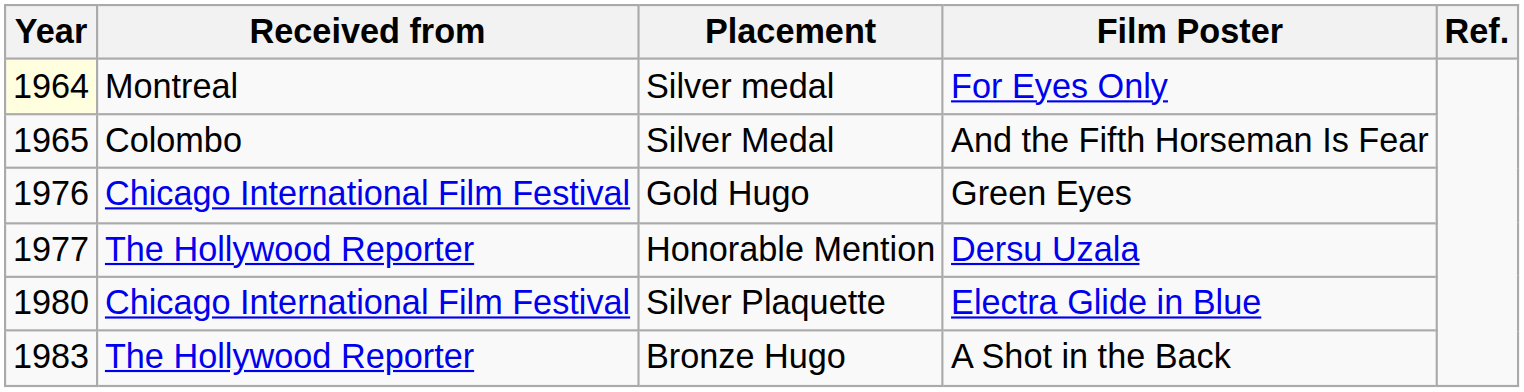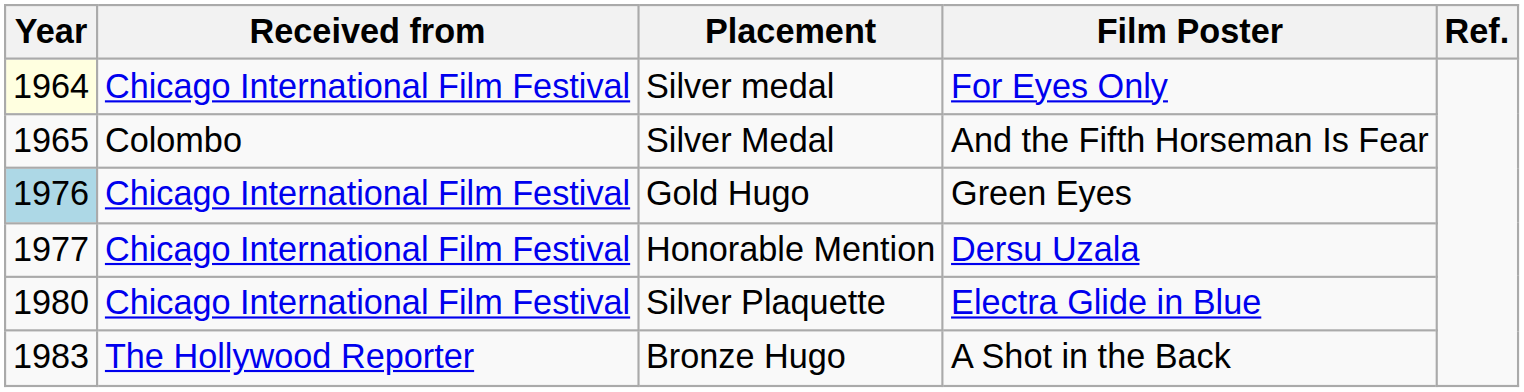 <table class="wikitable">
 <tr>
 <th>Year</th>
 <th>Received from</th>
 <th>Placement</th>
 <th>Film Poster</th>
 <th>Ref.</th>
 </tr>
 <tr>
 <td style="background: lightyellow;">1964</td>
-<td>Montreal</td>
+<td><a href='#'>Chicago International Film Festival</a></td>
 <td>Silver medal</td>
 <td><a href='#'>For Eyes Only</a></td>
 <td rowspan=6></td>
 </tr>
 <tr>
 <td>1965</td>
 <td>Colombo</td>
 <td>Silver Medal</td>
 <td>And the Fifth Horseman Is Fear</td>
 </tr>
 <tr>
-<td>1976</td>
+<td style="background: lightblue;">1976</td>
 <td><a href='#'>Chicago International Film Festival</a></td>
 <td>Gold Hugo</td>
 <td>Green Eyes</td>
 </tr>
 <tr>
 <td>1977</td>
-<td><a href='#'>The Hollywood Reporter</a></td>
+<td><a href='#'>Chicago International Film Festival</a></td>
 <td>Honorable Mention</td>
 <td><a href='#'>Dersu Uzala</a></td>
 </tr>
 <tr>
 <td>1980</td>
 <td><a href='#'>Chicago International Film Festival</a></td>
 <td>Silver Plaquette</td>
 <td><a href='#'>Electra Glide in Blue</a></td>
 </tr>
 <tr>
 <td>1983</td>
 <td><a href='#'>The Hollywood Reporter</a></td>
 <td>Bronze Hugo</td>
 <td>A Shot in the Back</td>
 </tr>
 </table>
